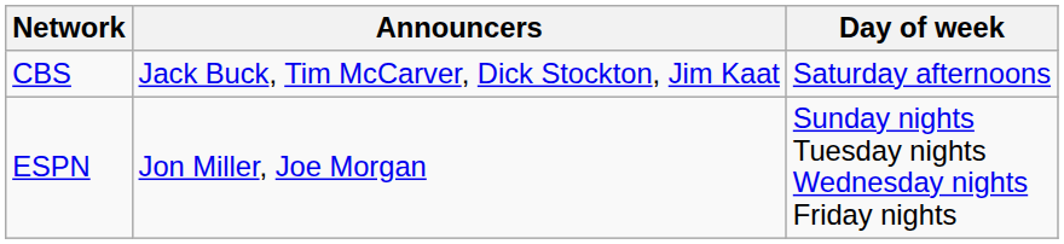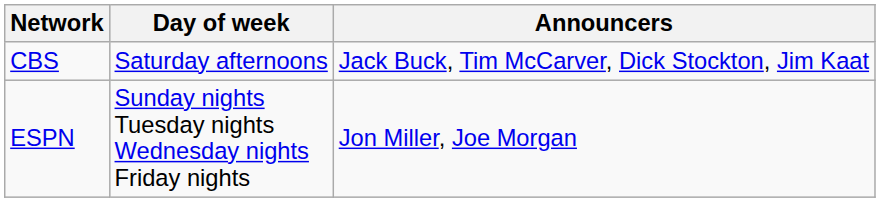 <table class="wikitable">
 <tr>
 <th>Network</th>
+<th>Day of week</th>
 <th>Announcers</th>
-<th>Day of week</th>
 </tr>
 <tr>
 <td><a href='#'>CBS</a></td>
+<td><a href='#'>Saturday afternoons</a></td>
 <td><a href='#'>Jack Buck</a>, <a href='#'>Tim McCarver</a>, <a href='#'>Dick Stockton</a>, <a href='#'>Jim Kaat</a></td>
-<td><a href='#'>Saturday afternoons</a></td>
 </tr>
 <tr>
 <td><a href='#'>ESPN</a></td>
+<td><a href='#'>Sunday nights</a><br>Tuesday nights<br><a href='#'>Wednesday nights</a><br>Friday nights</td>
 <td><a href='#'>Jon Miller</a>, <a href='#'>Joe Morgan</a> </td>
-<td><a href='#'>Sunday nights</a><br>Tuesday nights<br><a href='#'>Wednesday nights</a><br>Friday nights</td>
 </tr>
 </table>
